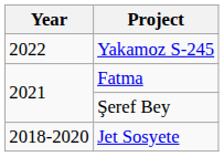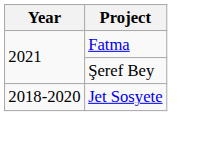 <table class="wikitable">
 <tr>
 <th>Year</th>
 <th>Project</th>
-</tr>
-<tr>
-<td>2022</td>
-<td><a href='#'>Yakamoz S-245</a></td>
 </tr>
 <tr>
 <td rowspan="2">2021</td>
 <td><a href='#'>Fatma</a></td>
 </tr>
 <tr>
 <td>Şeref Bey</td>
 </tr>
 <tr>
 <td>2018-2020</td>
 <td><a href='#'>Jet Sosyete</a></td>
 </tr>
 </table>
